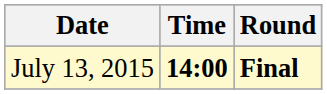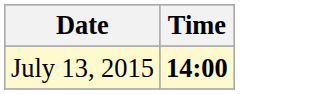 <table class="wikitable">
 <tr>
 <th>Date</th>
 <th>Time</th>
-<th>Round</th>
 </tr>
 <tr style=background:lemonchiffon>
 <td>July 13, 2015</td>
 <td><strong>14:00</strong></td>
-<td><strong>Final</strong></td>
 </tr>
 </table>
